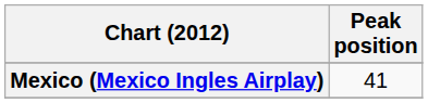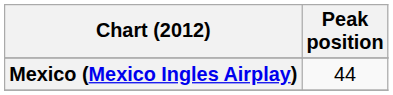 <table class="wikitable sortable plainrowheaders">
 <tr>
 <th scope="col">Chart (2012)</th>
 <th scope="col">Peak<br>position</th>
 </tr>
 <tr>
 </tr>
 <tr>
 </tr>
 <tr>
 </tr>
 <tr>
 </tr>
 <tr>
 <th scope="row">Mexico (<a href='#'>Mexico Ingles Airplay</a>)</th>
-<td align="center">41</td>
+<td align="center">44</td>
 </tr>
 <tr>
 </tr>
 </table>
